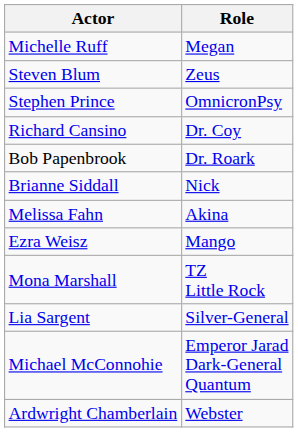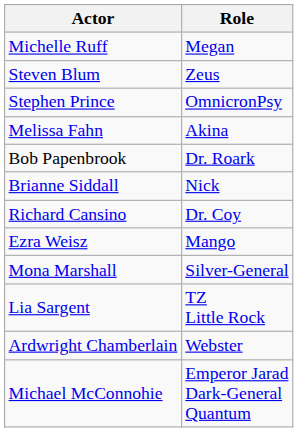 <table class="wikitable">
 <tr>
 <th>Actor</th>
 <th>Role</th>
 </tr>
 <tr>
 <td><a href='#'>Michelle Ruff</a></td>
 <td><a href='#'>Megan</a></td>
 </tr>
 <tr>
 <td><a href='#'>Steven Blum</a></td>
 <td><a href='#'>Zeus</a></td>
 </tr>
 <tr>
 <td><a href='#'>Stephen Prince</a></td>
 <td><a href='#'>OmnicronPsy</a></td>
 </tr>
 <tr>
-<td><a href='#'>Richard Cansino</a></td>
-<td><a href='#'>Dr. Coy</a></td>
+<td><a href='#'>Melissa Fahn</a></td>
+<td><a href='#'>Akina</a></td>
 </tr>
 <tr>
 <td>Bob Papenbrook</td>
 <td><a href='#'>Dr. Roark</a></td>
 </tr>
 <tr>
 <td><a href='#'>Brianne Siddall</a></td>
 <td><a href='#'>Nick</a></td>
 </tr>
 <tr>
-<td><a href='#'>Melissa Fahn</a></td>
-<td><a href='#'>Akina</a></td>
+<td><a href='#'>Richard Cansino</a></td>
+<td><a href='#'>Dr. Coy</a></td>
 </tr>
 <tr>
 <td><a href='#'>Ezra Weisz</a></td>
 <td><a href='#'>Mango</a></td>
 </tr>
 <tr>
 <td><a href='#'>Mona Marshall</a></td>
+<td><a href='#'>Silver-General</a></td>
+</tr>
+<tr>
+<td><a href='#'>Lia Sargent</a></td>
 <td><a href='#'>TZ</a><br><a href='#'>Little Rock</a></td>
 </tr>
 <tr>
-<td><a href='#'>Lia Sargent</a></td>
-<td><a href='#'>Silver-General</a></td>
+<td><a href='#'>Ardwright Chamberlain</a></td>
+<td><a href='#'>Webster</a></td>
 </tr>
 <tr>
 <td><a href='#'>Michael McConnohie</a></td>
 <td><a href='#'>Emperor Jarad</a><br><a href='#'>Dark-General</a><br><a href='#'>Quantum</a></td>
 </tr>
-<tr>
-<td><a href='#'>Ardwright Chamberlain</a></td>
-<td><a href='#'>Webster</a></td>
-</tr>
 </table>
